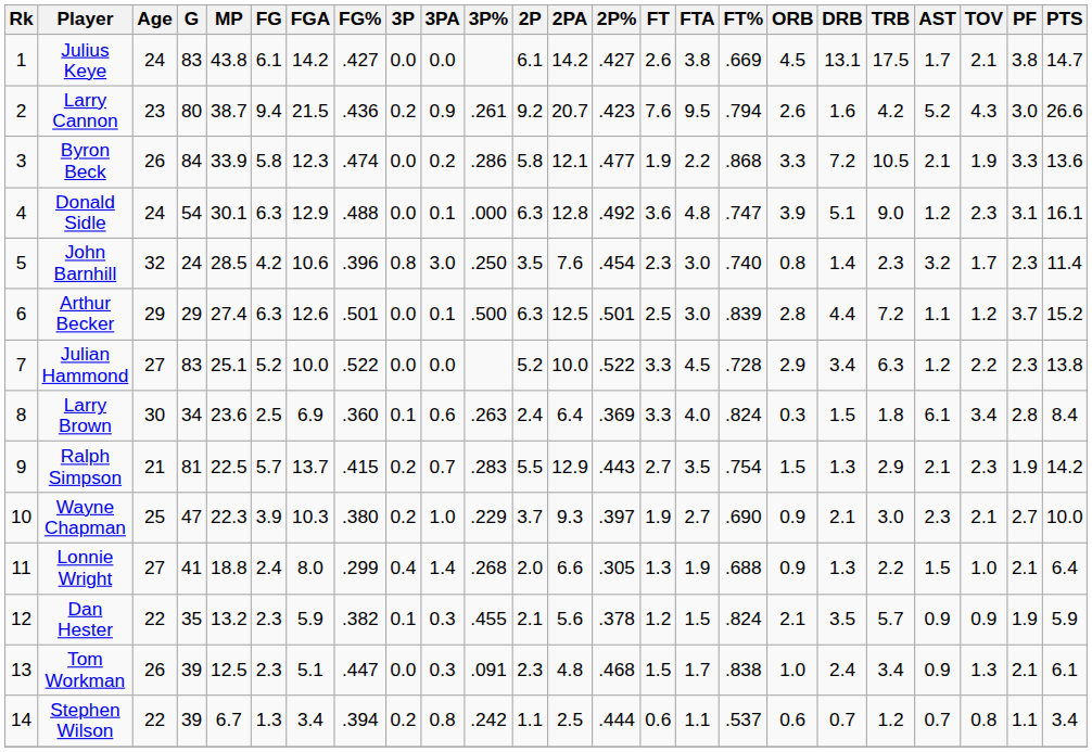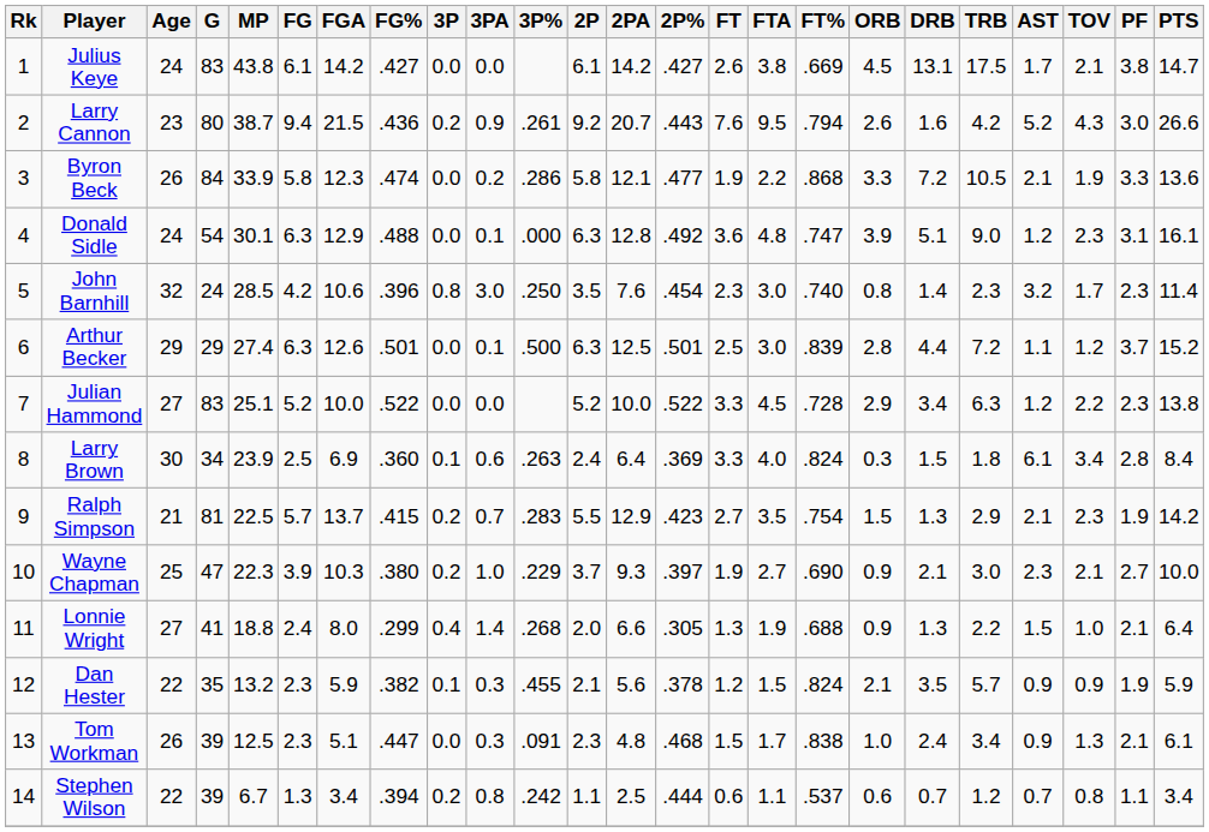 <table class="wikitable" style="text-align: center;">
 <tr>
 <th>Rk</th>
 <th>Player</th>
 <th>Age</th>
 <th>G</th>
 <th>MP</th>
 <th>FG</th>
 <th>FGA</th>
 <th>FG%</th>
 <th>3P</th>
 <th>3PA</th>
 <th>3P%</th>
 <th>2P</th>
 <th>2PA</th>
 <th>2P%</th>
 <th>FT</th>
 <th>FTA</th>
 <th>FT%</th>
 <th>ORB</th>
 <th>DRB</th>
 <th>TRB</th>
 <th>AST</th>
 <th>TOV</th>
 <th>PF</th>
 <th>PTS</th>
 </tr>
 <tr>
 <td>1</td>
 <td><a href='#'>Julius Keye</a></td>
 <td>24</td>
 <td>83</td>
 <td>43.8</td>
 <td>6.1</td>
 <td>14.2</td>
 <td>.427</td>
 <td>0.0</td>
 <td>0.0</td>
 <td></td>
 <td>6.1</td>
 <td>14.2</td>
 <td>.427</td>
 <td>2.6</td>
 <td>3.8</td>
 <td>.669</td>
 <td>4.5</td>
 <td>13.1</td>
 <td>17.5</td>
 <td>1.7</td>
 <td>2.1</td>
 <td>3.8</td>
 <td>14.7</td>
 </tr>
 <tr>
 <td>2</td>
 <td><a href='#'>Larry Cannon</a></td>
 <td>23</td>
 <td>80</td>
 <td>38.7</td>
 <td>9.4</td>
 <td>21.5</td>
 <td>.436</td>
 <td>0.2</td>
 <td>0.9</td>
 <td>.261</td>
 <td>9.2</td>
 <td>20.7</td>
-<td>.423</td>
+<td>.443</td>
 <td>7.6</td>
 <td>9.5</td>
 <td>.794</td>
 <td>2.6</td>
 <td>1.6</td>
 <td>4.2</td>
 <td>5.2</td>
 <td>4.3</td>
 <td>3.0</td>
 <td>26.6</td>
 </tr>
 <tr>
 <td>3</td>
 <td><a href='#'>Byron Beck</a></td>
 <td>26</td>
 <td>84</td>
 <td>33.9</td>
 <td>5.8</td>
 <td>12.3</td>
 <td>.474</td>
 <td>0.0</td>
 <td>0.2</td>
 <td>.286</td>
 <td>5.8</td>
 <td>12.1</td>
 <td>.477</td>
 <td>1.9</td>
 <td>2.2</td>
 <td>.868</td>
 <td>3.3</td>
 <td>7.2</td>
 <td>10.5</td>
 <td>2.1</td>
 <td>1.9</td>
 <td>3.3</td>
 <td>13.6</td>
 </tr>
 <tr>
 <td>4</td>
 <td><a href='#'>Donald Sidle</a></td>
 <td>24</td>
 <td>54</td>
 <td>30.1</td>
 <td>6.3</td>
 <td>12.9</td>
 <td>.488</td>
 <td>0.0</td>
 <td>0.1</td>
 <td>.000</td>
 <td>6.3</td>
 <td>12.8</td>
 <td>.492</td>
 <td>3.6</td>
 <td>4.8</td>
 <td>.747</td>
 <td>3.9</td>
 <td>5.1</td>
 <td>9.0</td>
 <td>1.2</td>
 <td>2.3</td>
 <td>3.1</td>
 <td>16.1</td>
 </tr>
 <tr>
 <td>5</td>
 <td><a href='#'>John Barnhill</a></td>
 <td>32</td>
 <td>24</td>
 <td>28.5</td>
 <td>4.2</td>
 <td>10.6</td>
 <td>.396</td>
 <td>0.8</td>
 <td>3.0</td>
 <td>.250</td>
 <td>3.5</td>
 <td>7.6</td>
 <td>.454</td>
 <td>2.3</td>
 <td>3.0</td>
 <td>.740</td>
 <td>0.8</td>
 <td>1.4</td>
 <td>2.3</td>
 <td>3.2</td>
 <td>1.7</td>
 <td>2.3</td>
 <td>11.4</td>
 </tr>
 <tr>
 <td>6</td>
 <td><a href='#'>Arthur Becker</a></td>
 <td>29</td>
 <td>29</td>
 <td>27.4</td>
 <td>6.3</td>
 <td>12.6</td>
 <td>.501</td>
 <td>0.0</td>
 <td>0.1</td>
 <td>.500</td>
 <td>6.3</td>
 <td>12.5</td>
 <td>.501</td>
 <td>2.5</td>
 <td>3.0</td>
 <td>.839</td>
 <td>2.8</td>
 <td>4.4</td>
 <td>7.2</td>
 <td>1.1</td>
 <td>1.2</td>
 <td>3.7</td>
 <td>15.2</td>
 </tr>
 <tr>
 <td>7</td>
 <td><a href='#'>Julian Hammond</a></td>
 <td>27</td>
 <td>83</td>
 <td>25.1</td>
 <td>5.2</td>
 <td>10.0</td>
 <td>.522</td>
 <td>0.0</td>
 <td>0.0</td>
 <td></td>
 <td>5.2</td>
 <td>10.0</td>
 <td>.522</td>
 <td>3.3</td>
 <td>4.5</td>
 <td>.728</td>
 <td>2.9</td>
 <td>3.4</td>
 <td>6.3</td>
 <td>1.2</td>
 <td>2.2</td>
 <td>2.3</td>
 <td>13.8</td>
 </tr>
 <tr>
 <td>8</td>
 <td><a href='#'>Larry Brown</a></td>
 <td>30</td>
 <td>34</td>
-<td>23.6</td>
+<td>23.9</td>
 <td>2.5</td>
 <td>6.9</td>
 <td>.360</td>
 <td>0.1</td>
 <td>0.6</td>
 <td>.263</td>
 <td>2.4</td>
 <td>6.4</td>
 <td>.369</td>
 <td>3.3</td>
 <td>4.0</td>
 <td>.824</td>
 <td>0.3</td>
 <td>1.5</td>
 <td>1.8</td>
 <td>6.1</td>
 <td>3.4</td>
 <td>2.8</td>
 <td>8.4</td>
 </tr>
 <tr>
 <td>9</td>
 <td><a href='#'>Ralph Simpson</a></td>
 <td>21</td>
 <td>81</td>
 <td>22.5</td>
 <td>5.7</td>
 <td>13.7</td>
 <td>.415</td>
 <td>0.2</td>
 <td>0.7</td>
 <td>.283</td>
 <td>5.5</td>
 <td>12.9</td>
-<td>.443</td>
+<td>.423</td>
 <td>2.7</td>
 <td>3.5</td>
 <td>.754</td>
 <td>1.5</td>
 <td>1.3</td>
 <td>2.9</td>
 <td>2.1</td>
 <td>2.3</td>
 <td>1.9</td>
 <td>14.2</td>
 </tr>
 <tr>
 <td>10</td>
 <td><a href='#'>Wayne Chapman</a></td>
 <td>25</td>
 <td>47</td>
 <td>22.3</td>
 <td>3.9</td>
 <td>10.3</td>
 <td>.380</td>
 <td>0.2</td>
 <td>1.0</td>
 <td>.229</td>
 <td>3.7</td>
 <td>9.3</td>
 <td>.397</td>
 <td>1.9</td>
 <td>2.7</td>
 <td>.690</td>
 <td>0.9</td>
 <td>2.1</td>
 <td>3.0</td>
 <td>2.3</td>
 <td>2.1</td>
 <td>2.7</td>
 <td>10.0</td>
 </tr>
 <tr>
 <td>11</td>
 <td><a href='#'>Lonnie Wright</a></td>
 <td>27</td>
 <td>41</td>
 <td>18.8</td>
 <td>2.4</td>
 <td>8.0</td>
 <td>.299</td>
 <td>0.4</td>
 <td>1.4</td>
 <td>.268</td>
 <td>2.0</td>
 <td>6.6</td>
 <td>.305</td>
 <td>1.3</td>
 <td>1.9</td>
 <td>.688</td>
 <td>0.9</td>
 <td>1.3</td>
 <td>2.2</td>
 <td>1.5</td>
 <td>1.0</td>
 <td>2.1</td>
 <td>6.4</td>
 </tr>
 <tr>
 <td>12</td>
 <td><a href='#'>Dan Hester</a></td>
 <td>22</td>
 <td>35</td>
 <td>13.2</td>
 <td>2.3</td>
 <td>5.9</td>
 <td>.382</td>
 <td>0.1</td>
 <td>0.3</td>
 <td>.455</td>
 <td>2.1</td>
 <td>5.6</td>
 <td>.378</td>
 <td>1.2</td>
 <td>1.5</td>
 <td>.824</td>
 <td>2.1</td>
 <td>3.5</td>
 <td>5.7</td>
 <td>0.9</td>
 <td>0.9</td>
 <td>1.9</td>
 <td>5.9</td>
 </tr>
 <tr>
 <td>13</td>
 <td><a href='#'>Tom Workman</a></td>
 <td>26</td>
 <td>39</td>
 <td>12.5</td>
 <td>2.3</td>
 <td>5.1</td>
 <td>.447</td>
 <td>0.0</td>
 <td>0.3</td>
 <td>.091</td>
 <td>2.3</td>
 <td>4.8</td>
 <td>.468</td>
 <td>1.5</td>
 <td>1.7</td>
 <td>.838</td>
 <td>1.0</td>
 <td>2.4</td>
 <td>3.4</td>
 <td>0.9</td>
 <td>1.3</td>
 <td>2.1</td>
 <td>6.1</td>
 </tr>
 <tr>
 <td>14</td>
 <td><a href='#'>Stephen Wilson</a></td>
 <td>22</td>
 <td>39</td>
 <td>6.7</td>
 <td>1.3</td>
 <td>3.4</td>
 <td>.394</td>
 <td>0.2</td>
 <td>0.8</td>
 <td>.242</td>
 <td>1.1</td>
 <td>2.5</td>
 <td>.444</td>
 <td>0.6</td>
 <td>1.1</td>
 <td>.537</td>
 <td>0.6</td>
 <td>0.7</td>
 <td>1.2</td>
 <td>0.7</td>
 <td>0.8</td>
 <td>1.1</td>
 <td>3.4</td>
 </tr>
 <tr>
 </tr>
 </table>
